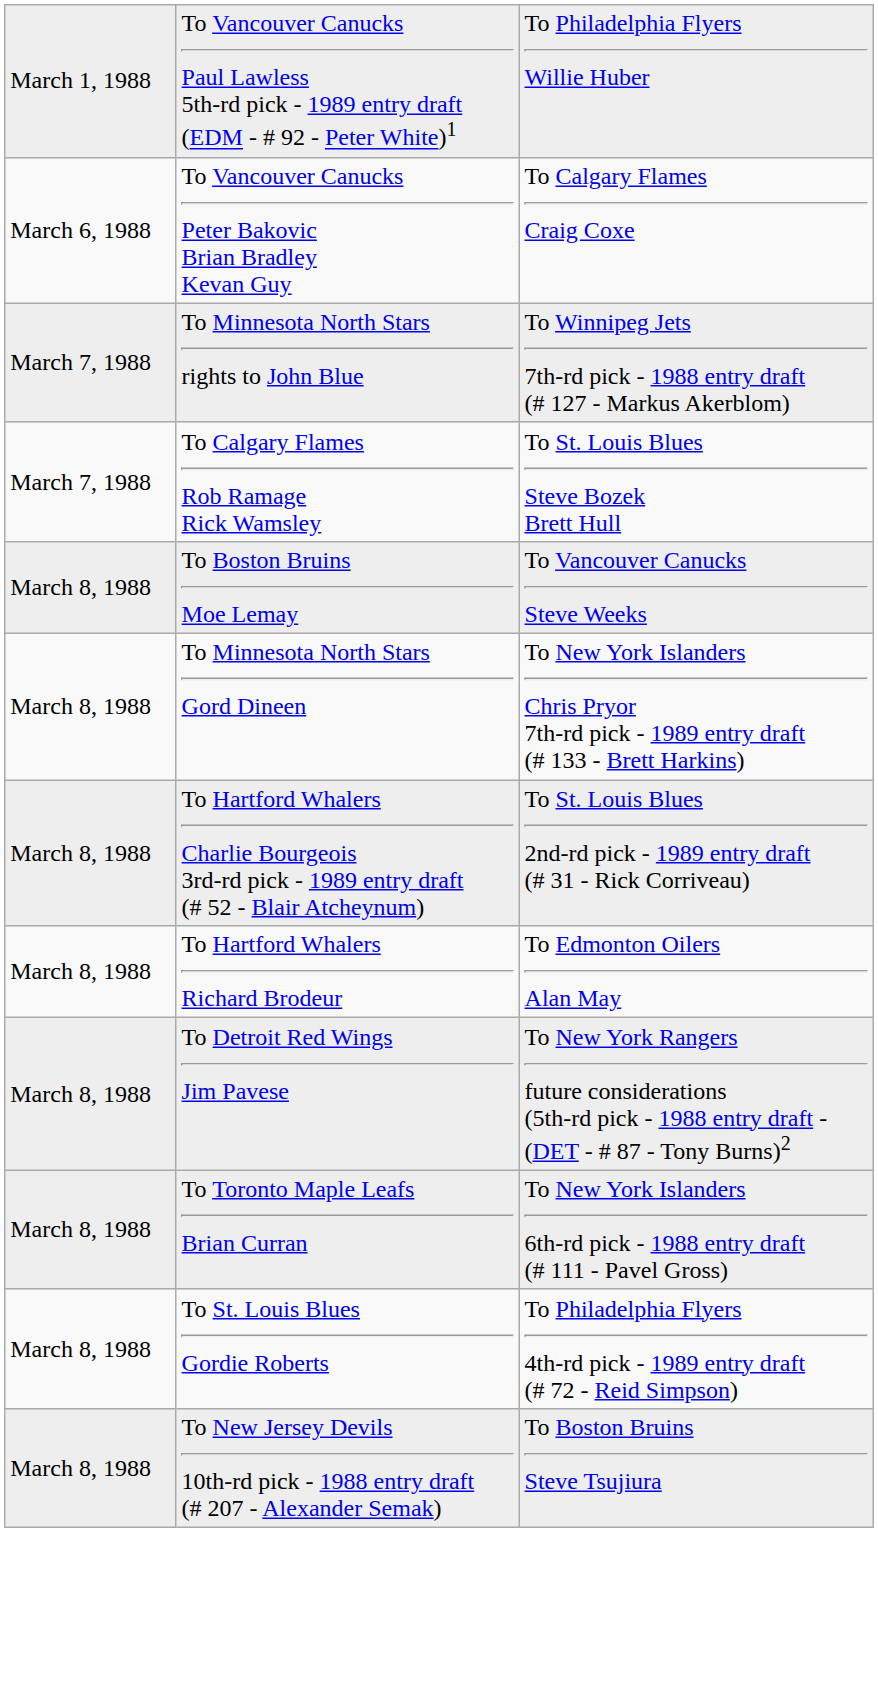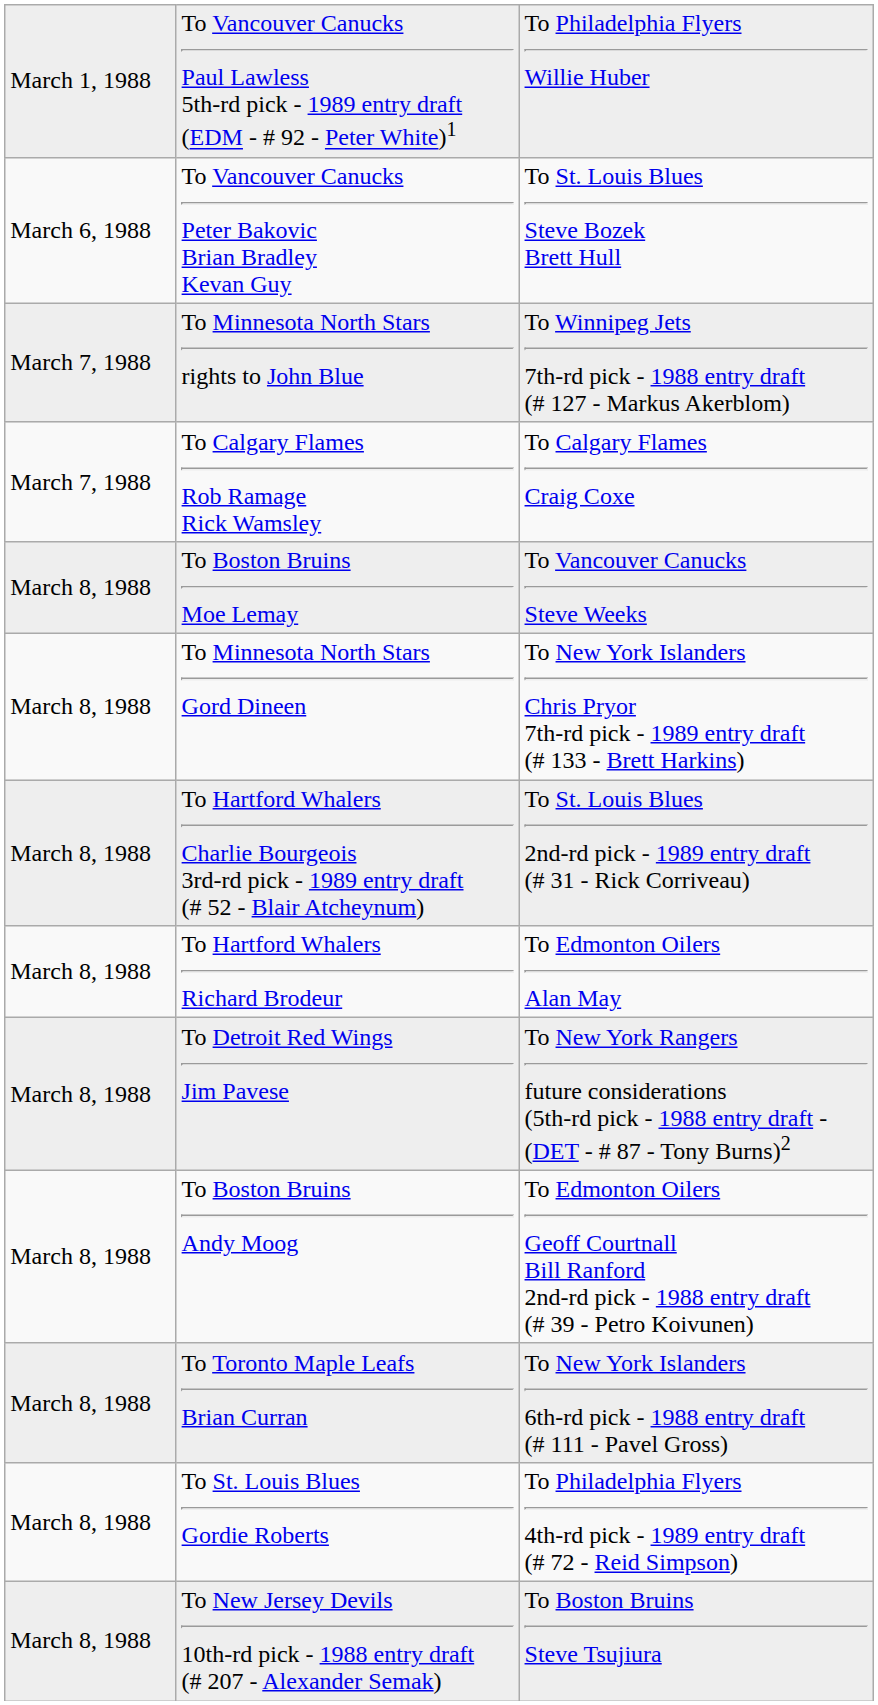 <table class="wikitable" style="border:1px solid #999; width:580px;">
 <tr style="background:#eee;">
 <td>March 1, 1988</td>
 <td valign="top">To <a href='#'>Vancouver Canucks</a><hr><a href='#'>Paul Lawless</a><br>5th-rd pick - <a href='#'>1989 entry draft</a><br>(<a href='#'>EDM</a> - # 92 - <a href='#'>Peter White</a>)<sup>1</sup></td>
 <td valign="top">To <a href='#'>Philadelphia Flyers</a><hr><a href='#'>Willie Huber</a></td>
 </tr>
 <tr>
 <td>March 6, 1988</td>
 <td valign="top">To <a href='#'>Vancouver Canucks</a><hr><a href='#'>Peter Bakovic</a><br><a href='#'>Brian Bradley</a><br><a href='#'>Kevan Guy</a></td>
-<td valign="top">To <a href='#'>Calgary Flames</a><hr><a href='#'>Craig Coxe</a></td>
+<td valign="top">To <a href='#'>St. Louis Blues</a><hr><a href='#'>Steve Bozek</a><br><a href='#'>Brett Hull</a></td>
 </tr>
 <tr style="background:#eee;">
 <td>March 7, 1988</td>
 <td valign="top">To <a href='#'>Minnesota North Stars</a><hr>rights to <a href='#'>John Blue</a></td>
 <td valign="top">To <a href='#'>Winnipeg Jets</a><hr>7th-rd pick - <a href='#'>1988 entry draft</a><br>(# 127 - Markus Akerblom)</td>
 </tr>
 <tr>
 <td>March 7, 1988</td>
 <td valign="top">To <a href='#'>Calgary Flames</a><hr><a href='#'>Rob Ramage</a><br><a href='#'>Rick Wamsley</a></td>
-<td valign="top">To <a href='#'>St. Louis Blues</a><hr><a href='#'>Steve Bozek</a><br><a href='#'>Brett Hull</a></td>
+<td valign="top">To <a href='#'>Calgary Flames</a><hr><a href='#'>Craig Coxe</a></td>
 </tr>
 <tr style="background:#eee;">
 <td>March 8, 1988</td>
 <td valign="top">To <a href='#'>Boston Bruins</a><hr><a href='#'>Moe Lemay</a></td>
 <td valign="top">To <a href='#'>Vancouver Canucks</a><hr><a href='#'>Steve Weeks</a></td>
 </tr>
 <tr>
 <td>March 8, 1988</td>
 <td valign="top">To <a href='#'>Minnesota North Stars</a><hr><a href='#'>Gord Dineen</a></td>
 <td valign="top">To <a href='#'>New York Islanders</a><hr><a href='#'>Chris Pryor</a><br>7th-rd pick - <a href='#'>1989 entry draft</a><br>(# 133 - <a href='#'>Brett Harkins</a>)</td>
 </tr>
 <tr style="background:#eee;">
 <td>March 8, 1988</td>
 <td valign="top">To <a href='#'>Hartford Whalers</a><hr><a href='#'>Charlie Bourgeois</a><br>3rd-rd pick - <a href='#'>1989 entry draft</a><br>(# 52 - <a href='#'>Blair Atcheynum</a>)</td>
 <td valign="top">To <a href='#'>St. Louis Blues</a><hr>2nd-rd pick - <a href='#'>1989 entry draft</a><br>(# 31 - Rick Corriveau)</td>
 </tr>
 <tr>
 <td>March 8, 1988</td>
 <td valign="top">To <a href='#'>Hartford Whalers</a><hr><a href='#'>Richard Brodeur</a></td>
 <td valign="top">To <a href='#'>Edmonton Oilers</a><hr><a href='#'>Alan May</a></td>
 </tr>
 <tr style="background:#eee;">
 <td>March 8, 1988</td>
 <td valign="top">To <a href='#'>Detroit Red Wings</a><hr><a href='#'>Jim Pavese</a></td>
 <td valign="top">To <a href='#'>New York Rangers</a><hr>future considerations<br>(5th-rd pick - <a href='#'>1988 entry draft</a> -<br>(<a href='#'>DET</a> - # 87 - Tony Burns)<sup>2</sup></td>
 </tr>
+<tr>
+<td>March 8, 1988</td>
+<td valign="top">To <a href='#'>Boston Bruins</a><hr><a href='#'>Andy Moog</a></td>
+<td valign="top">To <a href='#'>Edmonton Oilers</a><hr><a href='#'>Geoff Courtnall</a><br><a href='#'>Bill Ranford</a><br>2nd-rd pick - <a href='#'>1988 entry draft</a><br>(# 39 - Petro Koivunen)</td>
+</tr>
 <tr style="background:#eee;">
 <td>March 8, 1988</td>
 <td valign="top">To <a href='#'>Toronto Maple Leafs</a><hr><a href='#'>Brian Curran</a></td>
 <td valign="top">To <a href='#'>New York Islanders</a><hr>6th-rd pick - <a href='#'>1988 entry draft</a><br>(# 111 - Pavel Gross)</td>
 </tr>
 <tr>
 <td>March 8, 1988</td>
 <td valign="top">To <a href='#'>St. Louis Blues</a><hr><a href='#'>Gordie Roberts</a></td>
 <td valign="top">To <a href='#'>Philadelphia Flyers</a><hr>4th-rd pick - <a href='#'>1989 entry draft</a><br>(# 72 - <a href='#'>Reid Simpson</a>)</td>
 </tr>
 <tr style="background:#eee;">
 <td>March 8, 1988</td>
 <td valign="top">To <a href='#'>New Jersey Devils</a><hr>10th-rd pick - <a href='#'>1988 entry draft</a><br>(# 207 - <a href='#'>Alexander Semak</a>)</td>
 <td valign="top">To <a href='#'>Boston Bruins</a><hr><a href='#'>Steve Tsujiura</a></td>
 </tr>
 </table>
